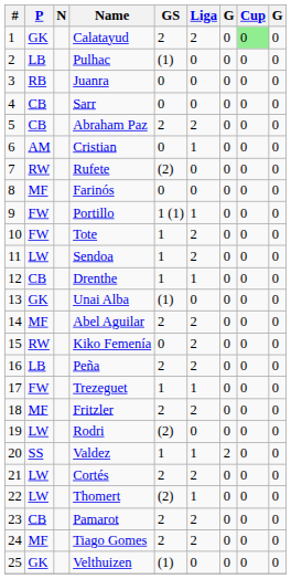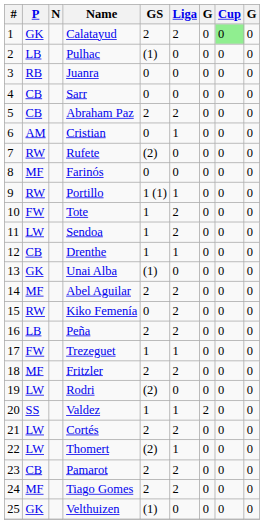 <table class="wikitable sortable">
 <tr>
 <th>#</th>
 <th><a href='#'>P</a></th>
 <th class="unsortable">N</th>
 <th>Name</th>
 <th>GS</th>
 <th><a href='#'>Liga</a></th>
 <th>G</th>
 <th><a href='#'>Cup</a></th>
 <th>G</th>
 </tr>
 <tr>
 <td>1</td>
 <td><a href='#'>GK</a></td>
 <td></td>
 <td><a href='#'>Calatayud</a></td>
 <td>2</td>
 <td>2</td>
 <td>0</td>
 <td style="background: lightgreen;">0</td>
 <td>0</td>
 </tr>
 <tr>
 <td>2</td>
 <td><a href='#'>LB</a></td>
 <td></td>
 <td><a href='#'>Pulhac</a></td>
 <td>(1)</td>
 <td>0</td>
 <td>0</td>
 <td>0</td>
 <td>0</td>
 </tr>
 <tr>
 <td>3</td>
 <td><a href='#'>RB</a></td>
 <td></td>
 <td><a href='#'>Juanra</a></td>
 <td>0</td>
 <td>0</td>
 <td>0</td>
 <td>0</td>
 <td>0</td>
 </tr>
 <tr>
 <td>4</td>
 <td><a href='#'>CB</a></td>
 <td></td>
 <td><a href='#'>Sarr</a></td>
 <td>0</td>
 <td>0</td>
 <td>0</td>
 <td>0</td>
 <td>0</td>
 </tr>
 <tr>
 <td>5</td>
 <td><a href='#'>CB</a></td>
 <td></td>
 <td><a href='#'>Abraham Paz</a></td>
 <td>2</td>
 <td>2</td>
 <td>0</td>
 <td>0</td>
 <td>0</td>
 </tr>
 <tr>
 <td>6</td>
 <td><a href='#'>AM</a></td>
 <td></td>
 <td><a href='#'>Cristian</a></td>
 <td>0</td>
 <td>1</td>
 <td>0</td>
 <td>0</td>
 <td>0</td>
 </tr>
 <tr>
 <td>7</td>
 <td><a href='#'>RW</a></td>
 <td></td>
 <td><a href='#'>Rufete</a></td>
 <td>(2)</td>
 <td>0</td>
 <td>0</td>
 <td>0</td>
 <td>0</td>
 </tr>
 <tr>
 <td>8</td>
 <td><a href='#'>MF</a></td>
 <td></td>
 <td><a href='#'>Farinós</a></td>
 <td>0</td>
 <td>0</td>
 <td>0</td>
 <td>0</td>
 <td>0</td>
 </tr>
 <tr>
 <td>9</td>
-<td><a href='#'>FW</a></td>
+<td><a href='#'>RW</a></td>
 <td></td>
 <td><a href='#'>Portillo</a></td>
 <td>1 (1)</td>
 <td>1</td>
 <td>0</td>
 <td>0</td>
 <td>0</td>
 </tr>
 <tr>
 <td>10</td>
 <td><a href='#'>FW</a></td>
 <td></td>
 <td><a href='#'>Tote</a></td>
 <td>1</td>
 <td>2</td>
 <td>0</td>
 <td>0</td>
 <td>0</td>
 </tr>
 <tr>
 <td>11</td>
 <td><a href='#'>LW</a></td>
 <td></td>
 <td><a href='#'>Sendoa</a></td>
 <td>1</td>
 <td>2</td>
 <td>0</td>
 <td>0</td>
 <td>0</td>
 </tr>
 <tr>
 <td>12</td>
 <td><a href='#'>CB</a></td>
 <td></td>
 <td><a href='#'>Drenthe</a></td>
 <td>1</td>
 <td>1</td>
 <td>0</td>
 <td>0</td>
 <td>0</td>
 </tr>
 <tr>
 <td>13</td>
 <td><a href='#'>GK</a></td>
 <td></td>
 <td><a href='#'>Unai Alba</a></td>
 <td>(1)</td>
 <td>0</td>
 <td>0</td>
 <td>0</td>
 <td>0</td>
 </tr>
 <tr>
 <td>14</td>
 <td><a href='#'>MF</a></td>
 <td></td>
 <td><a href='#'>Abel Aguilar</a></td>
 <td>2</td>
 <td>2</td>
 <td>0</td>
 <td>0</td>
 <td>0</td>
 </tr>
 <tr>
 <td>15</td>
 <td><a href='#'>RW</a></td>
 <td></td>
 <td><a href='#'>Kiko Femenía</a></td>
 <td>0</td>
 <td>2</td>
 <td>0</td>
 <td>0</td>
 <td>0</td>
 </tr>
 <tr>
 <td>16</td>
 <td><a href='#'>LB</a></td>
 <td></td>
 <td><a href='#'>Peña</a></td>
 <td>2</td>
 <td>2</td>
 <td>0</td>
 <td>0</td>
 <td>0</td>
 </tr>
 <tr>
 <td>17</td>
 <td><a href='#'>FW</a></td>
 <td></td>
 <td><a href='#'>Trezeguet</a></td>
 <td>1</td>
 <td>1</td>
 <td>0</td>
 <td>0</td>
 <td>0</td>
 </tr>
 <tr>
 <td>18</td>
 <td><a href='#'>MF</a></td>
 <td></td>
 <td><a href='#'>Fritzler</a></td>
 <td>2</td>
 <td>2</td>
 <td>0</td>
 <td>0</td>
 <td>0</td>
 </tr>
 <tr>
 <td>19</td>
 <td><a href='#'>LW</a></td>
 <td></td>
 <td><a href='#'>Rodri</a></td>
 <td>(2)</td>
 <td>0</td>
 <td>0</td>
 <td>0</td>
 <td>0</td>
 </tr>
 <tr>
 <td>20</td>
 <td><a href='#'>SS</a></td>
 <td></td>
 <td><a href='#'>Valdez</a></td>
 <td>1</td>
 <td>1</td>
 <td>2</td>
 <td>0</td>
 <td>0</td>
 </tr>
 <tr>
 <td>21</td>
 <td><a href='#'>LW</a></td>
 <td></td>
 <td><a href='#'>Cortés</a></td>
 <td>2</td>
 <td>2</td>
 <td>0</td>
 <td>0</td>
 <td>0</td>
 </tr>
 <tr>
 <td>22</td>
 <td><a href='#'>LW</a></td>
 <td></td>
 <td><a href='#'>Thomert</a></td>
 <td>(2)</td>
 <td>1</td>
 <td>0</td>
 <td>0</td>
 <td>0</td>
 </tr>
 <tr>
 <td>23</td>
 <td><a href='#'>CB</a></td>
 <td></td>
 <td><a href='#'>Pamarot</a></td>
 <td>2</td>
 <td>2</td>
 <td>0</td>
 <td>0</td>
 <td>0</td>
 </tr>
 <tr>
 <td>24</td>
 <td><a href='#'>MF</a></td>
 <td></td>
 <td><a href='#'>Tiago Gomes</a></td>
 <td>2</td>
 <td>2</td>
 <td>0</td>
 <td>0</td>
 <td>0</td>
 </tr>
 <tr>
 <td>25</td>
 <td><a href='#'>GK</a></td>
 <td></td>
 <td><a href='#'>Velthuizen</a></td>
 <td>(1)</td>
 <td>0</td>
 <td>0</td>
 <td>0</td>
 <td>0</td>
 </tr>
 <tr>
 </tr>
 </table>
